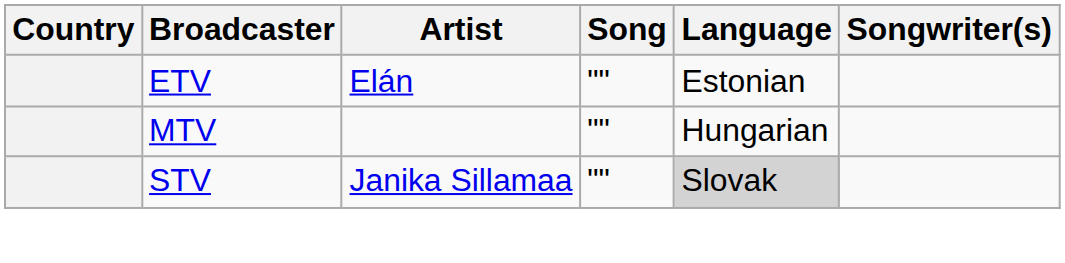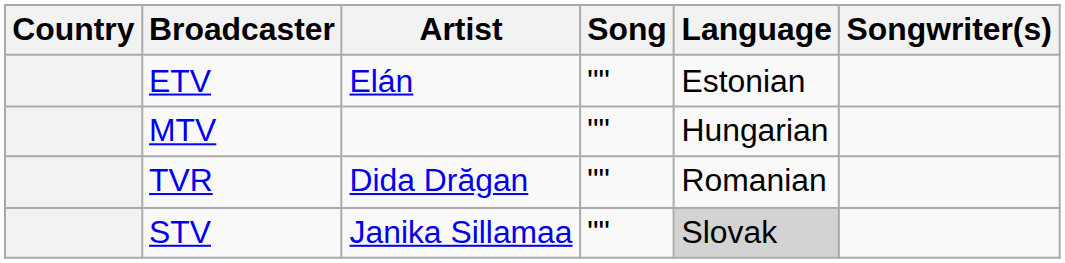 <table class="wikitable plainrowheaders">
 <tr>
 </tr>
 <tr>
 <th scope="col">Country</th>
 <th scope="col">Broadcaster</th>
 <th scope="col">Artist</th>
 <th scope="col">Song</th>
 <th scope="col">Language</th>
 <th scope="col">Songwriter(s)</th>
 </tr>
 <tr>
 <th scope="row"></th>
 <td><a href='#'>ETV</a></td>
 <td><a href='#'>Elán</a></td>
 <td>""</td>
 <td>Estonian</td>
 <td></td>
 </tr>
 <tr>
 <th scope="row"></th>
 <td><a href='#'>MTV</a></td>
 <td></td>
 <td>""</td>
 <td>Hungarian</td>
 <td></td>
 </tr>
 <tr>
 <th scope="row"></th>
+<td><a href='#'>TVR</a></td>
+<td><a href='#'>Dida Drăgan</a></td>
+<td>""</td>
+<td>Romanian</td>
+<td></td>
+</tr>
+<tr>
+<th scope="row"></th>
 <td><a href='#'>STV</a></td>
 <td><a href='#'>Janika Sillamaa</a></td>
 <td>""</td>
 <td style="background: lightgrey;">Slovak</td>
 <td></td>
 </tr>
 </table>
